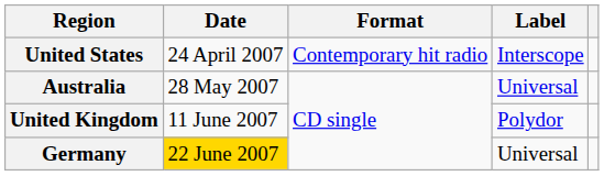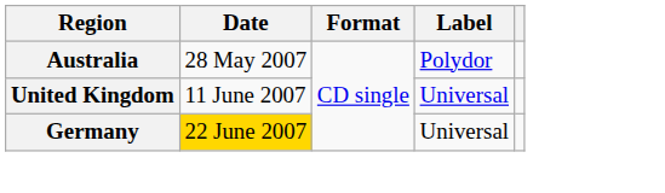 <table class="wikitable plainrowheaders">
 <tr>
 <th scope="col">Region</th>
 <th scope="col">Date</th>
 <th scope="col">Format</th>
 <th scope="col">Label</th>
 <th scope="col"></th>
 </tr>
 <tr>
-<th scope="row">United States</th>
-<td>24 April 2007</td>
-<td><a href='#'>Contemporary hit radio</a></td>
-<td><a href='#'>Interscope</a></td>
-<td></td>
-</tr>
-<tr>
 <th scope="row">Australia</th>
 <td>28 May 2007</td>
 <td rowspan="3"><a href='#'>CD single</a></td>
-<td><a href='#'>Universal</a></td>
+<td><a href='#'>Polydor</a></td>
 <td></td>
 </tr>
 <tr>
 <th scope="row">United Kingdom</th>
 <td>11 June 2007</td>
-<td><a href='#'>Polydor</a></td>
+<td><a href='#'>Universal</a></td>
 <td></td>
 </tr>
 <tr>
 <th scope="row">Germany</th>
 <td style="background: gold;">22 June 2007</td>
 <td>Universal</td>
 <td></td>
 </tr>
 </table>
